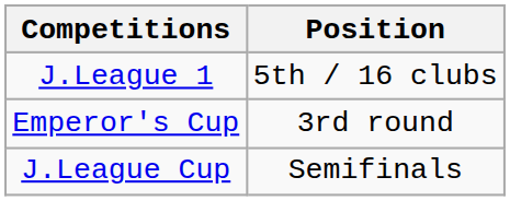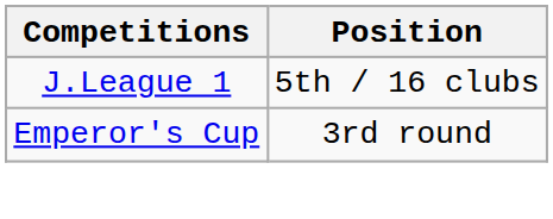 <table class="wikitable" style="text-align:center;">
 <tr>
 <th>Competitions</th>
 <th>Position</th>
 </tr>
 <tr>
 <td><a href='#'>J.League 1</a></td>
 <td>5th / 16 clubs</td>
 </tr>
 <tr>
 <td><a href='#'>Emperor's Cup</a></td>
 <td>3rd round</td>
 </tr>
-<tr>
-<td><a href='#'>J.League Cup</a></td>
-<td>Semifinals</td>
-</tr>
 </table>
